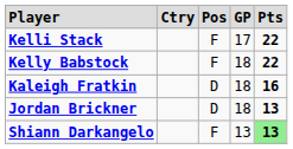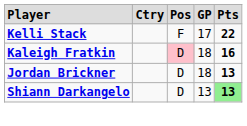 <table class= "wikitable">
 <tr align="center" style="font-weight:bold; background-color:#dddddd;" |>
 <td align="left">Player</td>
 <td>Ctry</td>
 <td>Pos</td>
 <td>GP</td>
 <td>Pts</td>
 </tr>
 <tr align="center">
 <td align="left"><strong><a href='#'>Kelli Stack</a></strong></td>
 <td></td>
 <td>F</td>
 <td>17</td>
 <td><strong>22</strong></td>
 </tr>
 <tr align="center">
-<td align="left"><strong><a href='#'>Kelly Babstock</a></strong></td>
-<td></td>
-<td>F</td>
-<td>18</td>
-<td><strong>22</strong></td>
-</tr>
-<tr align="center">
 <td align="left"><strong><a href='#'>Kaleigh Fratkin</a></strong></td>
 <td></td>
-<td>D</td>
+<td style="background: pink;">D</td>
 <td>18</td>
 <td><strong>16</strong></td>
 </tr>
 <tr align="center">
 <td align="left"><strong><a href='#'>Jordan Brickner</a></strong></td>
 <td></td>
 <td>D</td>
 <td>18</td>
 <td><strong>13</strong></td>
 </tr>
 <tr align="center">
 <td align="left"><strong><a href='#'>Shiann Darkangelo</a></strong></td>
 <td></td>
-<td>F</td>
+<td>D</td>
 <td>13</td>
 <td style="background: lightgreen;"><strong>13</strong></td>
 </tr>
 </table>
